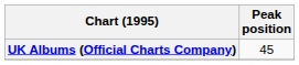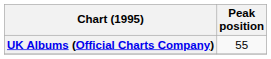 <table class="wikitable sortable plainrowheaders" style="text-align:center">
 <tr>
 <th scope="col">Chart (1995)</th>
 <th scope="col">Peak<br>position</th>
 </tr>
 <tr>
 <th scope="row"><a href='#'>UK Albums</a> (<a href='#'>Official Charts Company</a>)</th>
-<td>45</td>
+<td>55</td>
 </tr>
 <tr>
 </tr>
 </table>
